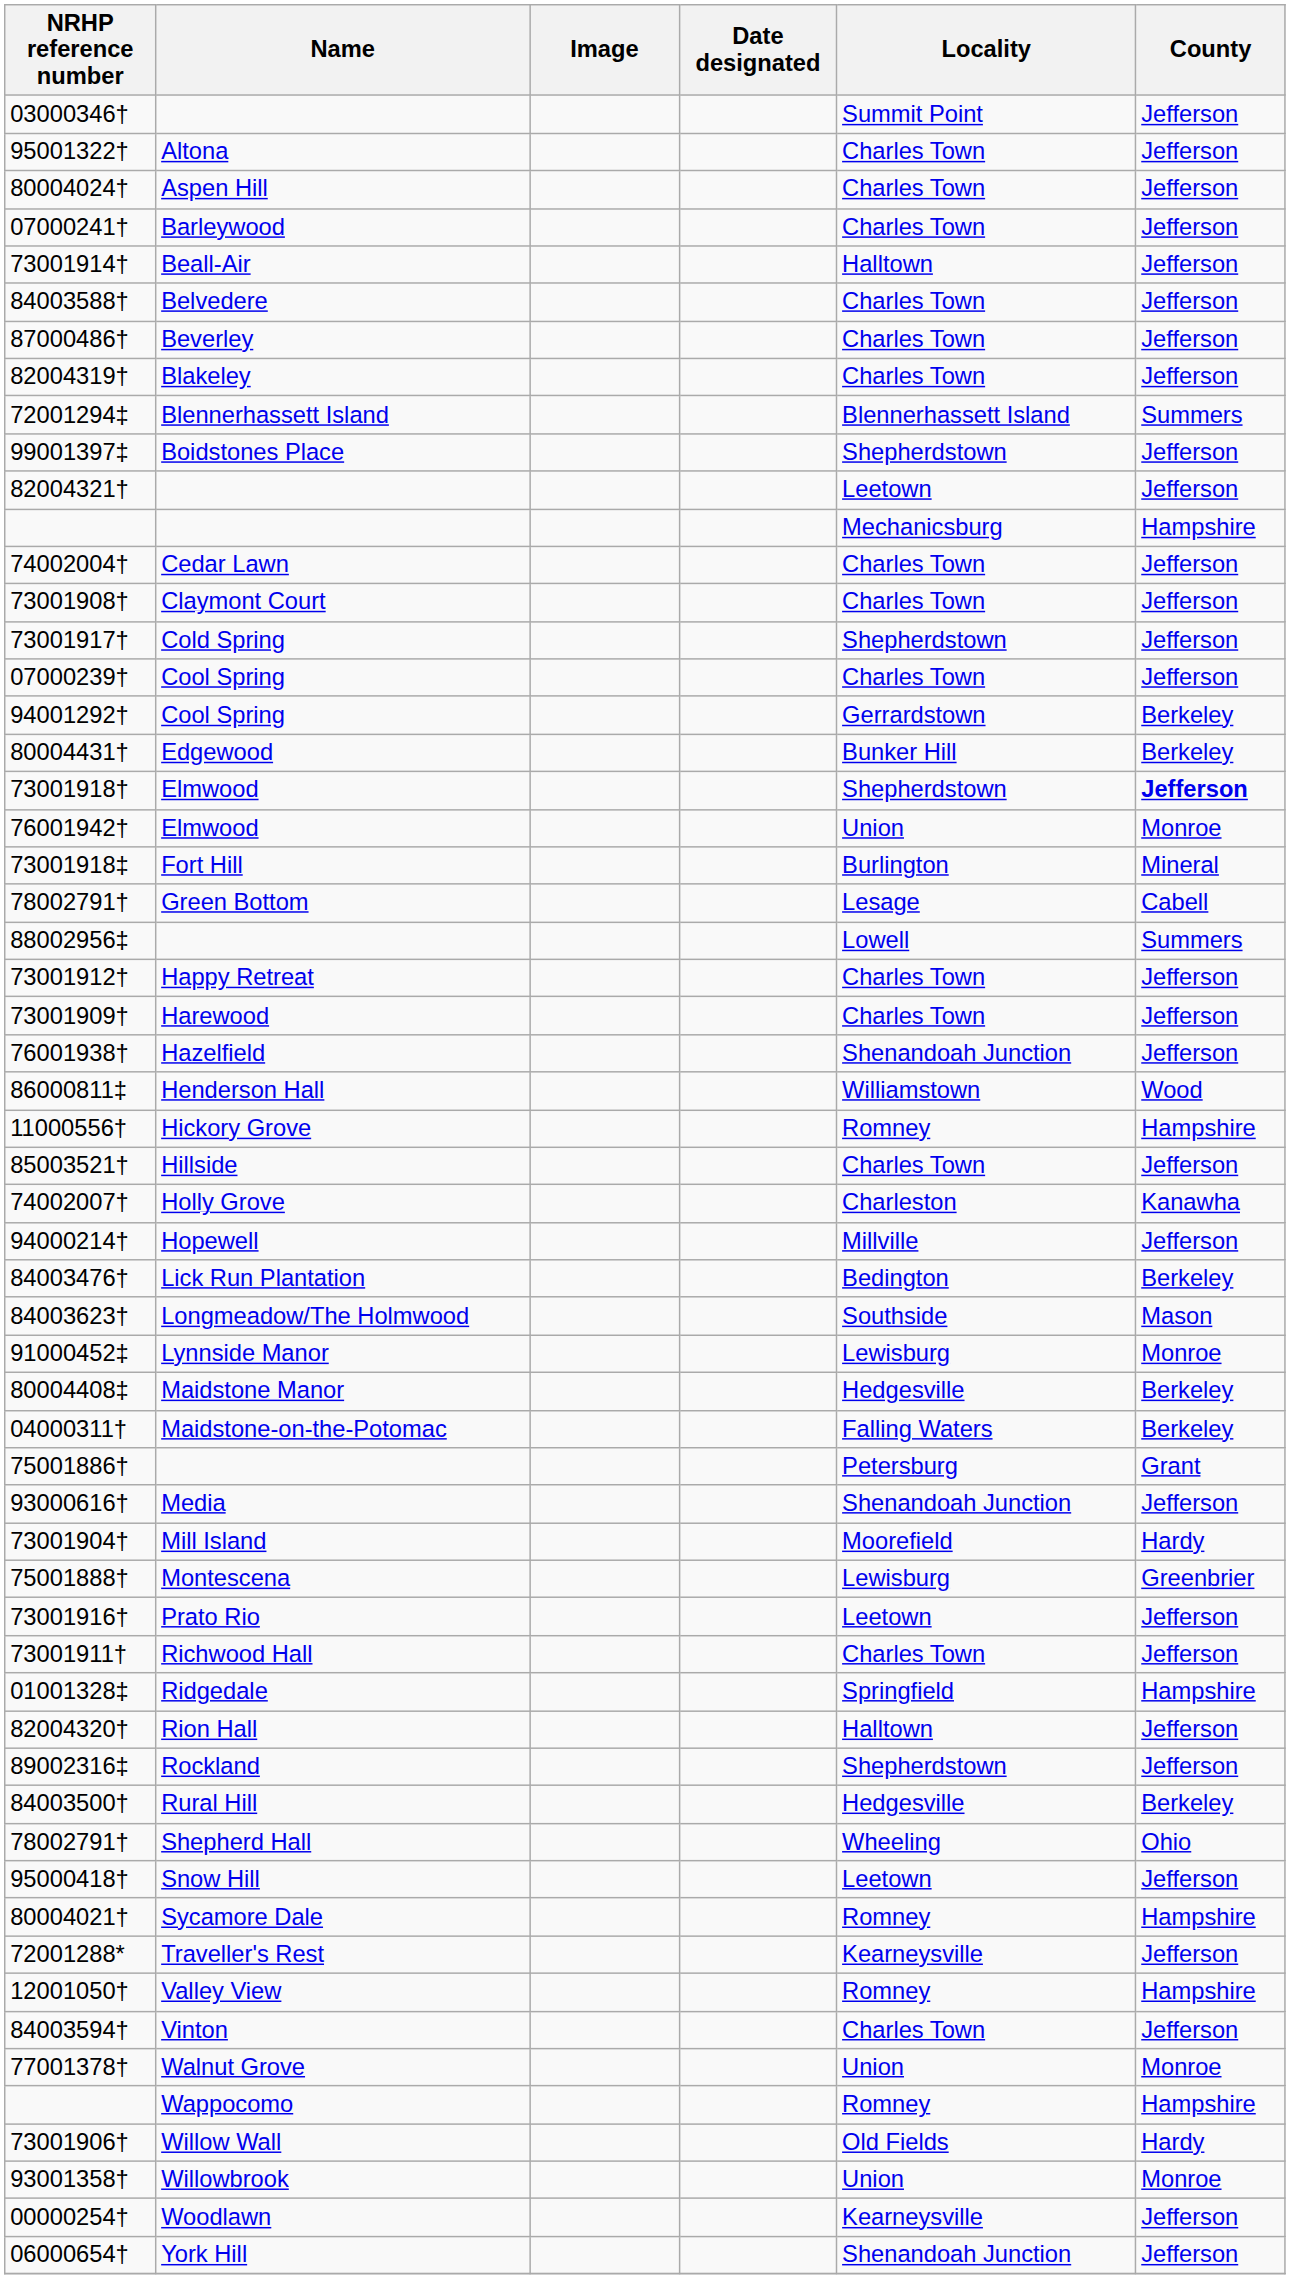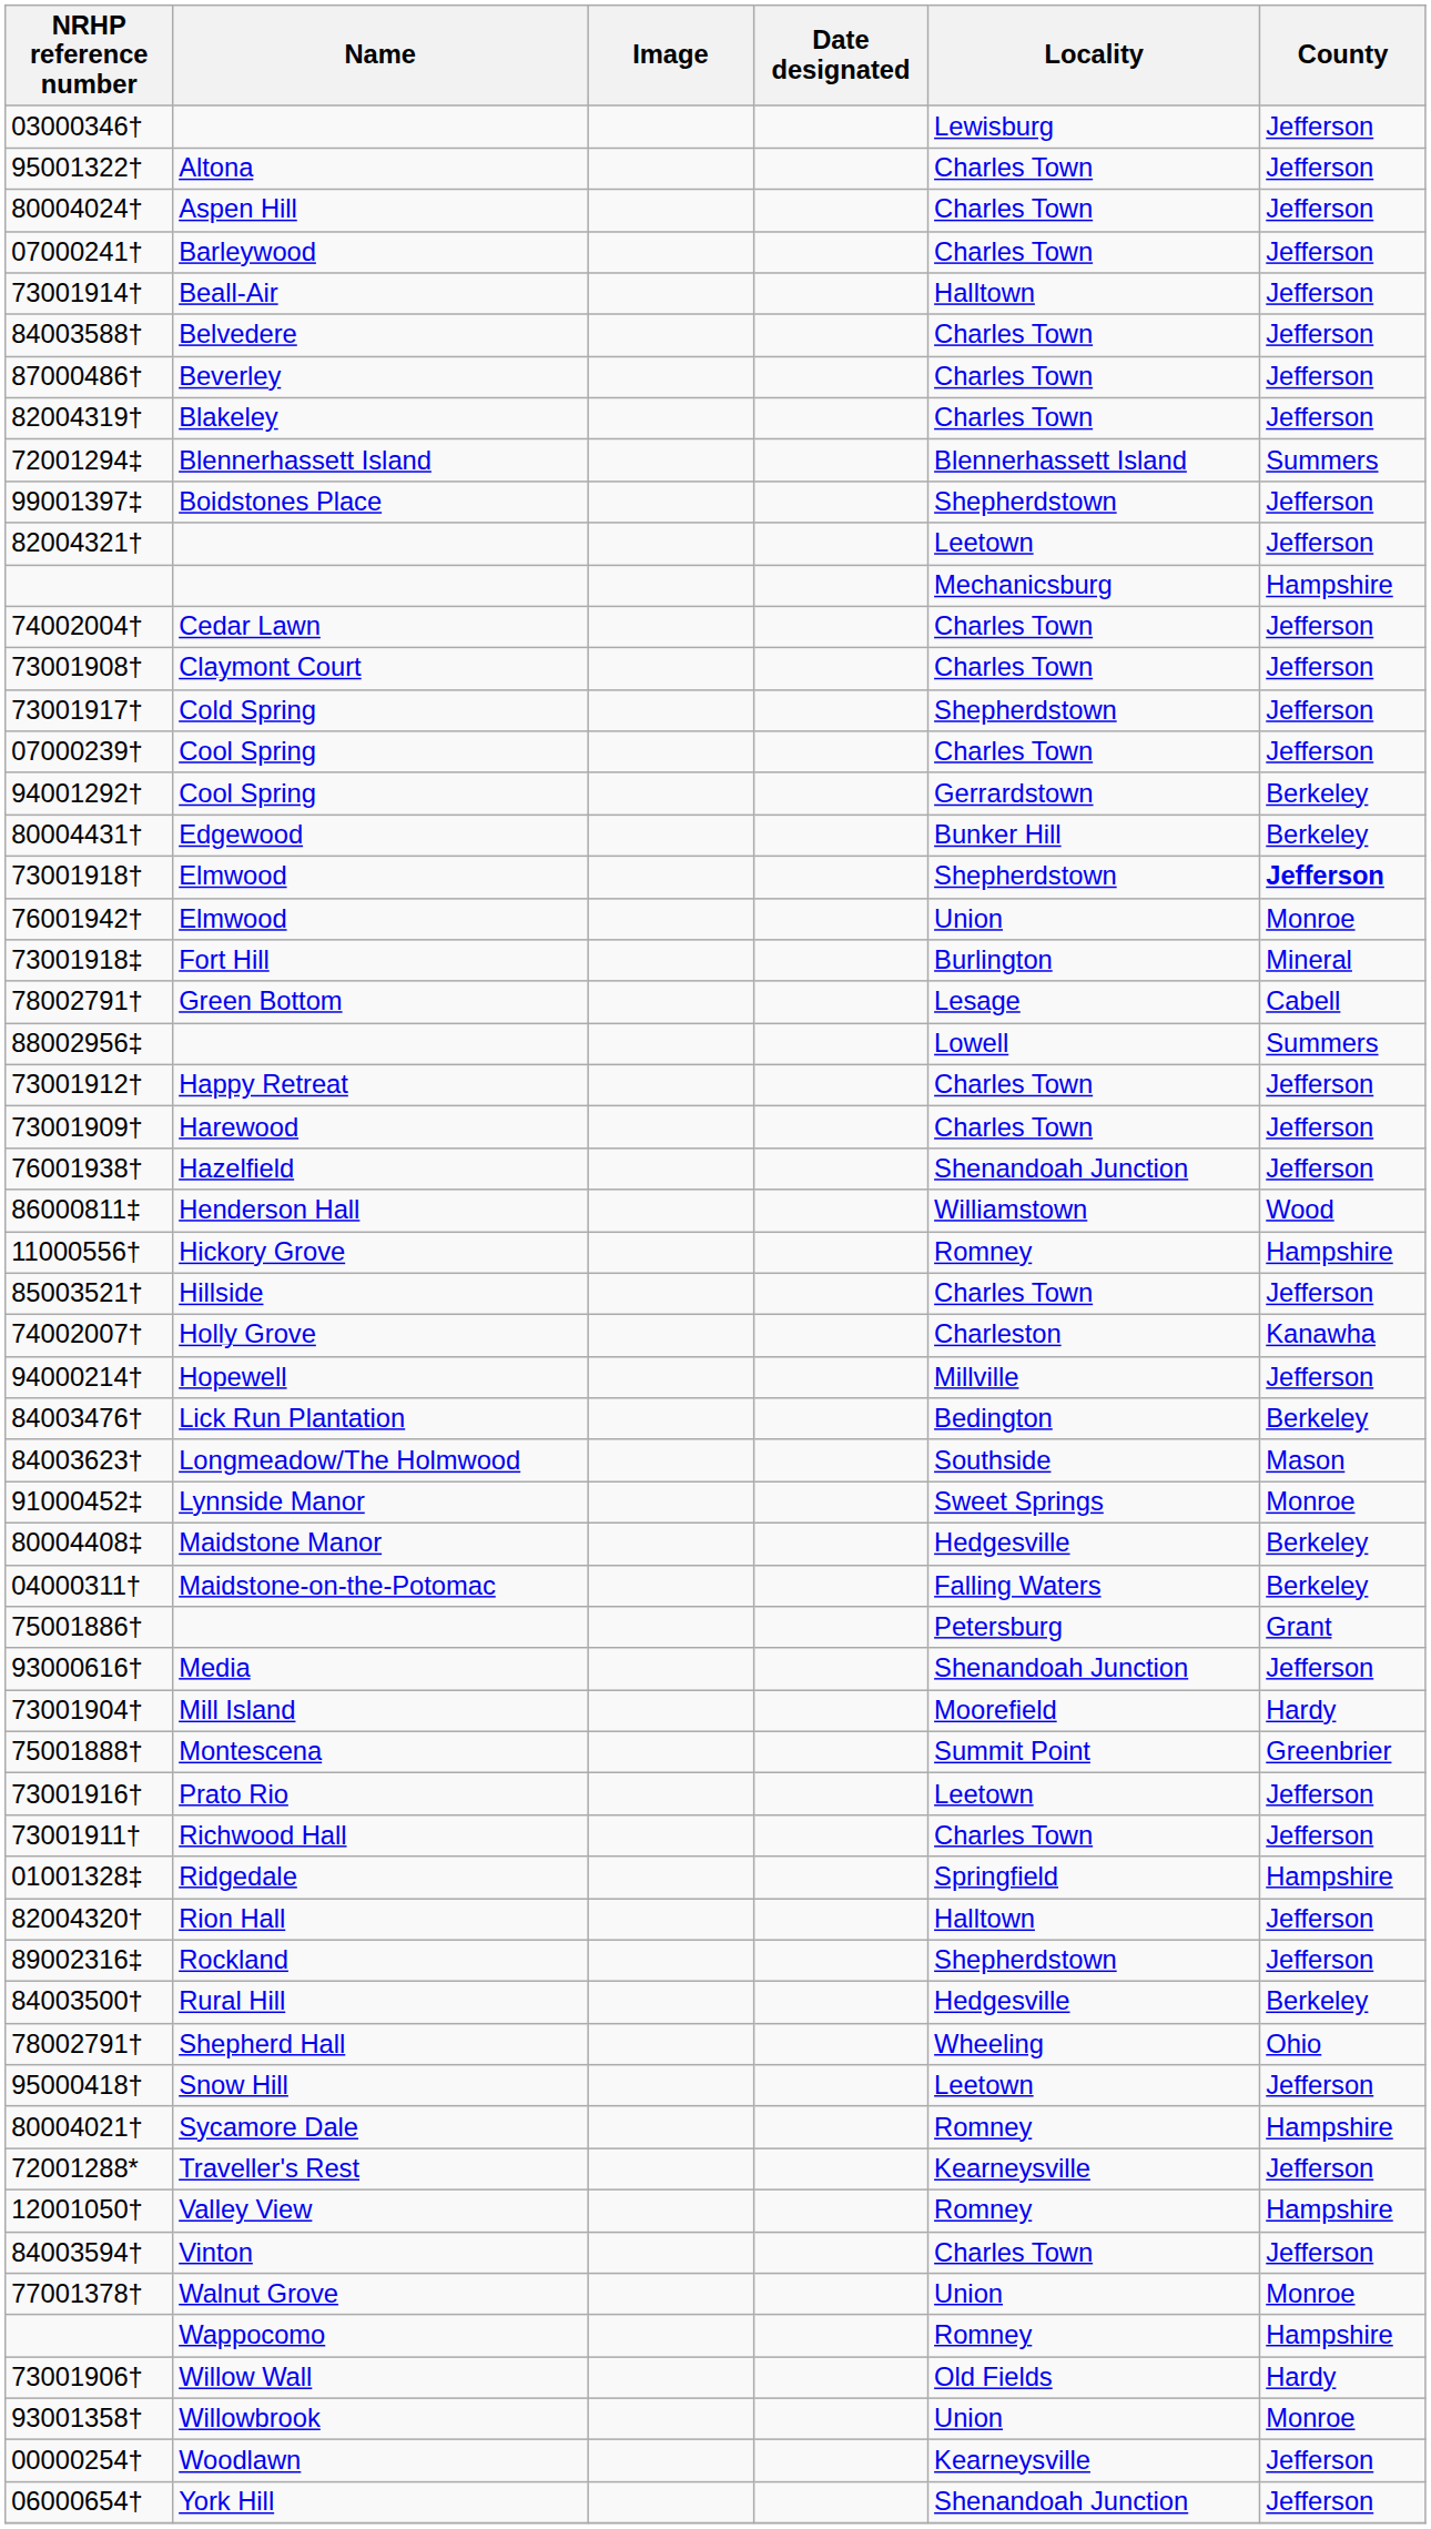 <table class="wikitable sortable" style="width:98%">
 <tr>
 <th style="width:10%;"><strong>NRHP reference number</strong></th>
 <th style="width:25%;"><strong>Name</strong></th>
 <th style="width:10%;" class="unsortable"><strong>Image</strong></th>
 <th style="width:10%;"><strong>Date designated</strong></th>
 <th style="width:20%;"><strong>Locality</strong></th>
 <th style="width:10%;"><strong>County</strong></th>
 </tr>
 <tr>
 <td>03000346†</td>
 <td></td>
 <td></td>
 <td></td>
-<td><a href='#'>Summit Point</a><br><small></small></td>
+<td><a href='#'>Lewisburg</a><br><small></small></td>
 <td><a href='#'>Jefferson</a></td>
 </tr>
 <tr>
 <td>95001322†</td>
 <td><a href='#'>Altona</a></td>
 <td></td>
 <td></td>
 <td><a href='#'>Charles Town</a><br><small></small></td>
 <td><a href='#'>Jefferson</a></td>
 </tr>
 <tr>
 <td>80004024†</td>
 <td><a href='#'>Aspen Hill</a></td>
 <td></td>
 <td></td>
 <td><a href='#'>Charles Town</a><br><small></small></td>
 <td><a href='#'>Jefferson</a></td>
 </tr>
 <tr>
 <td>07000241†</td>
 <td><a href='#'>Barleywood</a></td>
 <td></td>
 <td></td>
 <td><a href='#'>Charles Town</a><br><small></small></td>
 <td><a href='#'>Jefferson</a></td>
 </tr>
 <tr>
 <td>73001914†</td>
 <td><a href='#'>Beall-Air</a></td>
 <td></td>
 <td></td>
 <td><a href='#'>Halltown</a><br><small></small></td>
 <td><a href='#'>Jefferson</a></td>
 </tr>
 <tr>
 <td>84003588†</td>
 <td><a href='#'>Belvedere</a></td>
 <td></td>
 <td></td>
 <td><a href='#'>Charles Town</a><br><small></small></td>
 <td><a href='#'>Jefferson</a></td>
 </tr>
 <tr>
 <td>87000486†</td>
 <td><a href='#'>Beverley</a></td>
 <td></td>
 <td></td>
 <td><a href='#'>Charles Town</a><br><small></small></td>
 <td><a href='#'>Jefferson</a></td>
 </tr>
 <tr>
 <td>82004319†</td>
 <td><a href='#'>Blakeley</a></td>
 <td></td>
 <td></td>
 <td><a href='#'>Charles Town</a><br><small></small></td>
 <td><a href='#'>Jefferson</a></td>
 </tr>
 <tr>
 <td>72001294‡</td>
 <td><a href='#'>Blennerhassett Island</a></td>
 <td></td>
 <td></td>
 <td><a href='#'>Blennerhassett Island</a><br><small></small></td>
 <td><a href='#'>Summers</a></td>
 </tr>
 <tr>
 <td>99001397‡</td>
 <td><a href='#'>Boidstones Place</a></td>
 <td></td>
 <td></td>
 <td><a href='#'>Shepherdstown</a><br><small></small></td>
 <td><a href='#'>Jefferson</a></td>
 </tr>
 <tr>
 <td>82004321†</td>
 <td></td>
 <td></td>
 <td></td>
 <td><a href='#'>Leetown</a><br><small></small></td>
 <td><a href='#'>Jefferson</a></td>
 </tr>
 <tr>
 <td></td>
 <td></td>
 <td></td>
 <td></td>
 <td><a href='#'>Mechanicsburg</a><br><small></small></td>
 <td><a href='#'>Hampshire</a></td>
 </tr>
 <tr>
 <td>74002004†</td>
 <td><a href='#'>Cedar Lawn</a></td>
 <td></td>
 <td></td>
 <td><a href='#'>Charles Town</a><br><small></small></td>
 <td><a href='#'>Jefferson</a></td>
 </tr>
 <tr>
 <td>73001908†</td>
 <td><a href='#'>Claymont Court</a></td>
 <td></td>
 <td></td>
 <td><a href='#'>Charles Town</a><br><small></small></td>
 <td><a href='#'>Jefferson</a></td>
 </tr>
 <tr>
 <td>73001917†</td>
 <td><a href='#'>Cold Spring</a></td>
 <td></td>
 <td></td>
 <td><a href='#'>Shepherdstown</a><br><small></small></td>
 <td><a href='#'>Jefferson</a></td>
 </tr>
 <tr>
 <td>07000239†</td>
 <td><a href='#'>Cool Spring</a></td>
 <td></td>
 <td></td>
 <td><a href='#'>Charles Town</a><br><small></small></td>
 <td><a href='#'>Jefferson</a></td>
 </tr>
 <tr>
 <td>94001292†</td>
 <td><a href='#'>Cool Spring</a></td>
 <td></td>
 <td></td>
 <td><a href='#'>Gerrardstown</a><br><small></small></td>
 <td><a href='#'>Berkeley</a></td>
 </tr>
 <tr>
 <td>80004431†</td>
 <td><a href='#'>Edgewood</a></td>
 <td></td>
 <td></td>
 <td><a href='#'>Bunker Hill</a><br><small></small></td>
 <td><a href='#'>Berkeley</a></td>
 </tr>
 <tr>
 <td>73001918†</td>
 <td><a href='#'>Elmwood</a></td>
 <td></td>
 <td></td>
 <td><a href='#'>Shepherdstown</a><br><small></small></td>
 <td><strong><a href='#'>Jefferson</a></strong></td>
 </tr>
 <tr>
 <td>76001942†</td>
 <td><a href='#'>Elmwood</a></td>
 <td></td>
 <td></td>
 <td><a href='#'>Union</a><br><small></small></td>
 <td><a href='#'>Monroe</a></td>
 </tr>
 <tr>
 <td>73001918‡</td>
 <td><a href='#'>Fort Hill</a></td>
 <td></td>
 <td></td>
 <td><a href='#'>Burlington</a><br><small></small></td>
 <td><a href='#'>Mineral</a></td>
 </tr>
 <tr>
 <td>78002791†</td>
 <td><a href='#'>Green Bottom</a></td>
 <td></td>
 <td></td>
 <td><a href='#'>Lesage</a><br><small></small></td>
 <td><a href='#'>Cabell</a></td>
 </tr>
 <tr>
 <td>88002956‡</td>
 <td></td>
 <td></td>
 <td></td>
 <td><a href='#'>Lowell</a><br><small></small></td>
 <td><a href='#'>Summers</a></td>
 </tr>
 <tr>
 <td>73001912†</td>
 <td><a href='#'>Happy Retreat</a></td>
 <td></td>
 <td></td>
 <td><a href='#'>Charles Town</a><br><small></small></td>
 <td><a href='#'>Jefferson</a></td>
 </tr>
 <tr>
 <td>73001909†</td>
 <td><a href='#'>Harewood</a></td>
 <td></td>
 <td></td>
 <td><a href='#'>Charles Town</a><br><small></small></td>
 <td><a href='#'>Jefferson</a></td>
 </tr>
 <tr>
 <td>76001938†</td>
 <td><a href='#'>Hazelfield</a></td>
 <td></td>
 <td></td>
 <td><a href='#'>Shenandoah Junction</a><br><small></small></td>
 <td><a href='#'>Jefferson</a></td>
 </tr>
 <tr>
 <td>86000811‡</td>
 <td><a href='#'>Henderson Hall</a></td>
 <td></td>
 <td></td>
 <td><a href='#'>Williamstown</a><br><small></small></td>
 <td><a href='#'>Wood</a></td>
 </tr>
 <tr>
 <td>11000556†</td>
 <td><a href='#'>Hickory Grove</a></td>
 <td></td>
 <td></td>
 <td><a href='#'>Romney</a><br><small></small></td>
 <td><a href='#'>Hampshire</a></td>
 </tr>
 <tr>
 <td>85003521†</td>
 <td><a href='#'>Hillside</a></td>
 <td></td>
 <td></td>
 <td><a href='#'>Charles Town</a><br><small></small></td>
 <td><a href='#'>Jefferson</a></td>
 </tr>
 <tr>
 <td>74002007†</td>
 <td><a href='#'>Holly Grove</a></td>
 <td></td>
 <td></td>
 <td><a href='#'>Charleston</a><br><small></small></td>
 <td><a href='#'>Kanawha</a></td>
 </tr>
 <tr>
 <td>94000214†</td>
 <td><a href='#'>Hopewell</a></td>
 <td></td>
 <td></td>
 <td><a href='#'>Millville</a><br><small></small></td>
 <td><a href='#'>Jefferson</a></td>
 </tr>
 <tr>
 <td>84003476†</td>
 <td><a href='#'>Lick Run Plantation</a></td>
 <td></td>
 <td></td>
 <td><a href='#'>Bedington</a><br><small></small></td>
 <td><a href='#'>Berkeley</a></td>
 </tr>
 <tr>
 <td>84003623†</td>
 <td><a href='#'>Longmeadow/The Holmwood</a></td>
 <td></td>
 <td></td>
 <td><a href='#'>Southside</a><br><small></small></td>
 <td><a href='#'>Mason</a></td>
 </tr>
 <tr>
 <td>91000452‡</td>
 <td><a href='#'>Lynnside Manor</a></td>
 <td></td>
 <td></td>
-<td><a href='#'>Lewisburg</a><br><small></small></td>
+<td><a href='#'>Sweet Springs</a><br><small></small></td>
 <td><a href='#'>Monroe</a></td>
 </tr>
 <tr>
 <td>80004408‡</td>
 <td><a href='#'>Maidstone Manor</a></td>
 <td></td>
 <td></td>
 <td><a href='#'>Hedgesville</a><br><small></small></td>
 <td><a href='#'>Berkeley</a></td>
 </tr>
 <tr>
 <td>04000311†</td>
 <td><a href='#'>Maidstone-on-the-Potomac</a></td>
 <td></td>
 <td></td>
 <td><a href='#'>Falling Waters</a><br><small></small></td>
 <td><a href='#'>Berkeley</a></td>
 </tr>
 <tr>
 <td>75001886†</td>
 <td></td>
 <td></td>
 <td></td>
 <td><a href='#'>Petersburg</a><br><small></small></td>
 <td><a href='#'>Grant</a></td>
 </tr>
 <tr>
 <td>93000616†</td>
 <td><a href='#'>Media</a></td>
 <td></td>
 <td></td>
 <td><a href='#'>Shenandoah Junction</a><br><small></small></td>
 <td><a href='#'>Jefferson</a></td>
 </tr>
 <tr>
 <td>73001904†</td>
 <td><a href='#'>Mill Island</a></td>
 <td></td>
 <td></td>
 <td><a href='#'>Moorefield</a><br><small></small></td>
 <td><a href='#'>Hardy</a></td>
 </tr>
 <tr>
 <td>75001888†</td>
 <td><a href='#'>Montescena</a></td>
 <td></td>
 <td></td>
-<td><a href='#'>Lewisburg</a><br><small></small></td>
+<td><a href='#'>Summit Point</a><br><small></small></td>
 <td><a href='#'>Greenbrier</a></td>
 </tr>
 <tr>
 <td>73001916†</td>
 <td><a href='#'>Prato Rio</a></td>
 <td></td>
 <td></td>
 <td><a href='#'>Leetown</a><br><small></small></td>
 <td><a href='#'>Jefferson</a></td>
 </tr>
 <tr>
 <td>73001911†</td>
 <td><a href='#'>Richwood Hall</a></td>
 <td></td>
 <td></td>
 <td><a href='#'>Charles Town</a><br><small></small></td>
 <td><a href='#'>Jefferson</a></td>
 </tr>
 <tr>
 <td>01001328‡</td>
 <td><a href='#'>Ridgedale</a></td>
 <td></td>
 <td></td>
 <td><a href='#'>Springfield</a><br><small></small></td>
 <td><a href='#'>Hampshire</a></td>
 </tr>
 <tr>
 <td>82004320†</td>
 <td><a href='#'>Rion Hall</a></td>
 <td></td>
 <td></td>
 <td><a href='#'>Halltown</a><br><small></small></td>
 <td><a href='#'>Jefferson</a></td>
 </tr>
 <tr>
 <td>89002316‡</td>
 <td><a href='#'>Rockland</a></td>
 <td></td>
 <td></td>
 <td><a href='#'>Shepherdstown</a><br><small></small></td>
 <td><a href='#'>Jefferson</a></td>
 </tr>
 <tr>
 <td>84003500†</td>
 <td><a href='#'>Rural Hill</a></td>
 <td></td>
 <td></td>
 <td><a href='#'>Hedgesville</a><br><small></small></td>
 <td><a href='#'>Berkeley</a></td>
 </tr>
 <tr>
 <td>78002791†</td>
 <td><a href='#'>Shepherd Hall</a></td>
 <td></td>
 <td></td>
 <td><a href='#'>Wheeling</a><br><small></small></td>
 <td><a href='#'>Ohio</a></td>
 </tr>
 <tr>
 <td>95000418†</td>
 <td><a href='#'>Snow Hill</a></td>
 <td></td>
 <td></td>
 <td><a href='#'>Leetown</a><br><small></small></td>
 <td><a href='#'>Jefferson</a></td>
 </tr>
 <tr>
 <td>80004021†</td>
 <td><a href='#'>Sycamore Dale</a></td>
 <td></td>
 <td></td>
 <td><a href='#'>Romney</a><br><small></small></td>
 <td><a href='#'>Hampshire</a></td>
 </tr>
 <tr>
 <td>72001288*</td>
 <td><a href='#'>Traveller's Rest</a></td>
 <td></td>
 <td></td>
 <td><a href='#'>Kearneysville</a><br><small></small></td>
 <td><a href='#'>Jefferson</a></td>
 </tr>
 <tr>
 <td>12001050†</td>
 <td><a href='#'>Valley View</a></td>
 <td></td>
 <td></td>
 <td><a href='#'>Romney</a><br><small></small></td>
 <td><a href='#'>Hampshire</a></td>
 </tr>
 <tr>
 <td>84003594†</td>
 <td><a href='#'>Vinton</a></td>
 <td></td>
 <td></td>
 <td><a href='#'>Charles Town</a><br><small></small></td>
 <td><a href='#'>Jefferson</a></td>
 </tr>
 <tr>
 <td>77001378†</td>
 <td><a href='#'>Walnut Grove</a></td>
 <td></td>
 <td></td>
 <td><a href='#'>Union</a><br><small></small></td>
 <td><a href='#'>Monroe</a></td>
 </tr>
 <tr>
 <td></td>
 <td><a href='#'>Wappocomo</a></td>
 <td></td>
 <td></td>
 <td><a href='#'>Romney</a><br><small></small></td>
 <td><a href='#'>Hampshire</a></td>
 </tr>
 <tr>
 <td>73001906†</td>
 <td><a href='#'>Willow Wall</a></td>
 <td></td>
 <td></td>
 <td><a href='#'>Old Fields</a><br><small></small></td>
 <td><a href='#'>Hardy</a></td>
 </tr>
 <tr>
 <td>93001358†</td>
 <td><a href='#'>Willowbrook</a></td>
 <td></td>
 <td></td>
 <td><a href='#'>Union</a><br><small></small></td>
 <td><a href='#'>Monroe</a></td>
 </tr>
 <tr>
 <td>00000254†</td>
 <td><a href='#'>Woodlawn</a></td>
 <td></td>
 <td></td>
 <td><a href='#'>Kearneysville</a><br><small></small></td>
 <td><a href='#'>Jefferson</a></td>
 </tr>
 <tr>
 <td>06000654†</td>
 <td><a href='#'>York Hill</a></td>
 <td></td>
 <td></td>
 <td><a href='#'>Shenandoah Junction</a><br><small></small></td>
 <td><a href='#'>Jefferson</a></td>
 </tr>
 <tr>
 </tr>
 </table>
